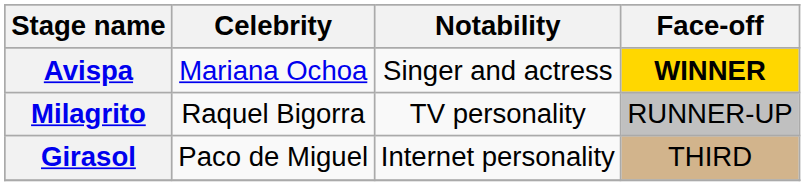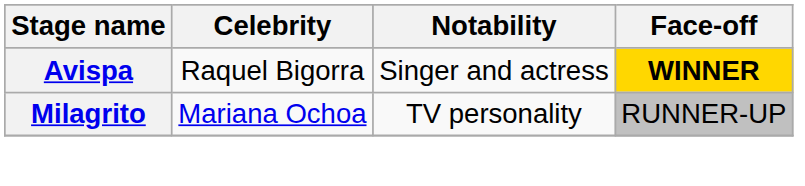 <table class="wikitable" style="text-align:center; ">
 <tr>
 <th>Stage name</th>
 <th>Celebrity</th>
 <th>Notability</th>
 <th>Face-off</th>
 </tr>
 <tr>
 <th><a href='#'>Avispa</a></th>
-<td><a href='#'>Mariana Ochoa</a></td>
+<td>Raquel Bigorra</td>
 <td>Singer and actress</td>
 <td bgcolor=gold><strong>WINNER</strong></td>
 </tr>
 <tr>
 <th><a href='#'>Milagrito</a></th>
-<td>Raquel Bigorra</td>
+<td><a href='#'>Mariana Ochoa</a></td>
 <td>TV personality</td>
 <td bgcolor=silver>RUNNER-UP</td>
 </tr>
 <tr>
-<th><a href='#'>Girasol</a></th>
-<td>Paco de Miguel</td>
-<td>Internet personality</td>
-<td bgcolor=tan>THIRD</td>
-</tr>
-<tr>
 </tr>
 </table>
